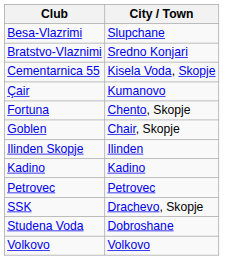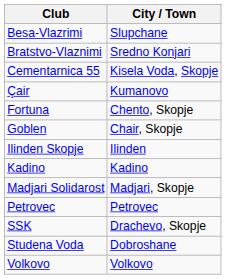 <table class="wikitable sortable">
 <tr>
 <th>Club</th>
 <th>City / Town</th>
 </tr>
 <tr>
 <td><a href='#'>Besa-Vlazrimi</a></td>
 <td><a href='#'>Slupchane</a></td>
 </tr>
 <tr>
 <td><a href='#'>Bratstvo-Vlaznimi</a></td>
 <td><a href='#'>Sredno Konjari</a></td>
 </tr>
 <tr>
 <td><a href='#'>Cementarnica 55</a></td>
 <td><a href='#'>Kisela Voda</a>, <a href='#'>Skopje</a></td>
 </tr>
 <tr>
 <td><a href='#'>Çair</a></td>
 <td><a href='#'>Kumanovo</a></td>
 </tr>
 <tr>
 <td><a href='#'>Fortuna</a></td>
 <td><a href='#'>Chento</a>, Skopje</td>
 </tr>
 <tr>
 <td><a href='#'>Goblen</a></td>
 <td><a href='#'>Chair</a>, Skopje</td>
 </tr>
 <tr>
 <td><a href='#'>Ilinden Skopje</a></td>
 <td><a href='#'>Ilinden</a></td>
 </tr>
 <tr>
 <td><a href='#'>Kadino</a></td>
 <td><a href='#'>Kadino</a></td>
 </tr>
 <tr>
+<td><a href='#'>Madjari Solidarost</a></td>
+<td><a href='#'>Madjari</a>, Skopje</td>
+</tr>
+<tr>
 <td><a href='#'>Petrovec</a></td>
 <td><a href='#'>Petrovec</a></td>
 </tr>
 <tr>
 <td><a href='#'>SSK</a></td>
 <td><a href='#'>Drachevo</a>, Skopje</td>
 </tr>
 <tr>
 <td><a href='#'>Studena Voda</a></td>
 <td><a href='#'>Dobroshane</a></td>
 </tr>
 <tr>
 <td><a href='#'>Volkovo</a></td>
 <td><a href='#'>Volkovo</a></td>
 </tr>
 </table>
